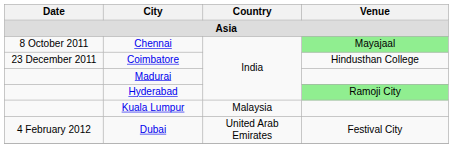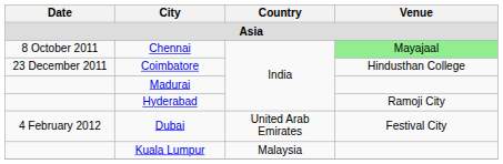 <table class="wikitable" style="text-align:center;">
 <tr>
 <th width="150">Date</th>
 <th width="150">City</th>
 <th width="150">Country</th>
 <th width="225">Venue</th>
 </tr>
 <tr bgcolor="#DDDDDD">
 <td colspan="4"><strong>Asia</strong></td>
 </tr>
 <tr>
 <td>8 October 2011</td>
 <td><a href='#'>Chennai</a></td>
 <td rowspan="4">India</td>
 <td style="background: lightgreen;">Mayajaal</td>
 </tr>
 <tr>
 <td>23 December 2011</td>
 <td><a href='#'>Coimbatore</a></td>
 <td>Hindusthan College</td>
 </tr>
 <tr>
 <td></td>
 <td><a href='#'>Madurai</a></td>
 <td></td>
 </tr>
 <tr>
 <td></td>
 <td><a href='#'>Hyderabad</a></td>
-<td style="background: lightgreen;">Ramoji City</td>
+<td>Ramoji City</td>
+</tr>
+<tr>
+<td>4 February 2012</td>
+<td><a href='#'>Dubai</a></td>
+<td>United Arab Emirates</td>
+<td>Festival City</td>
 </tr>
 <tr>
 <td></td>
 <td><a href='#'>Kuala Lumpur</a></td>
 <td>Malaysia</td>
 <td></td>
 </tr>
 <tr>
-<td>4 February 2012</td>
-<td><a href='#'>Dubai</a></td>
-<td>United Arab Emirates</td>
-<td>Festival City</td>
-</tr>
-<tr>
 </tr>
 </table>
